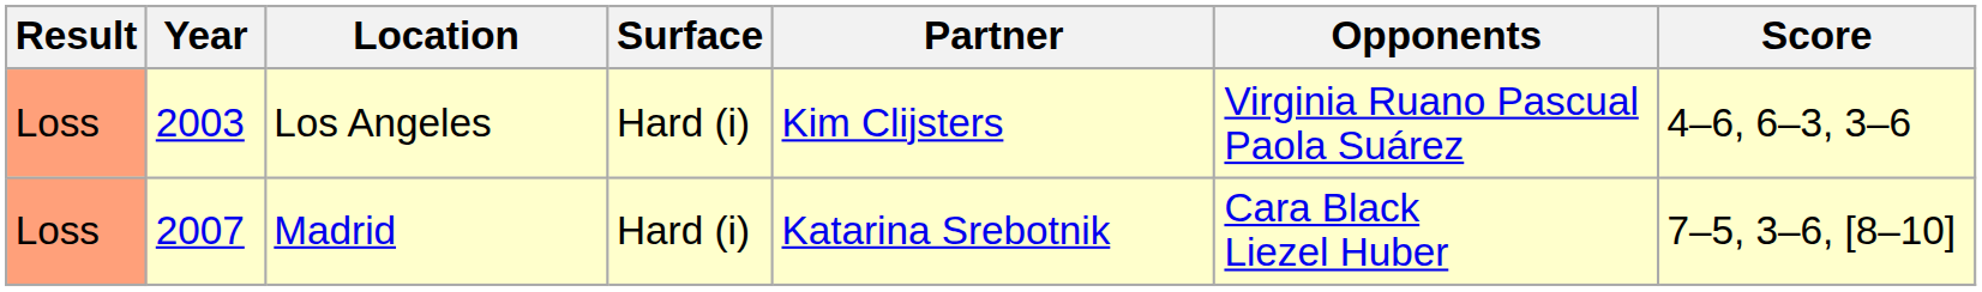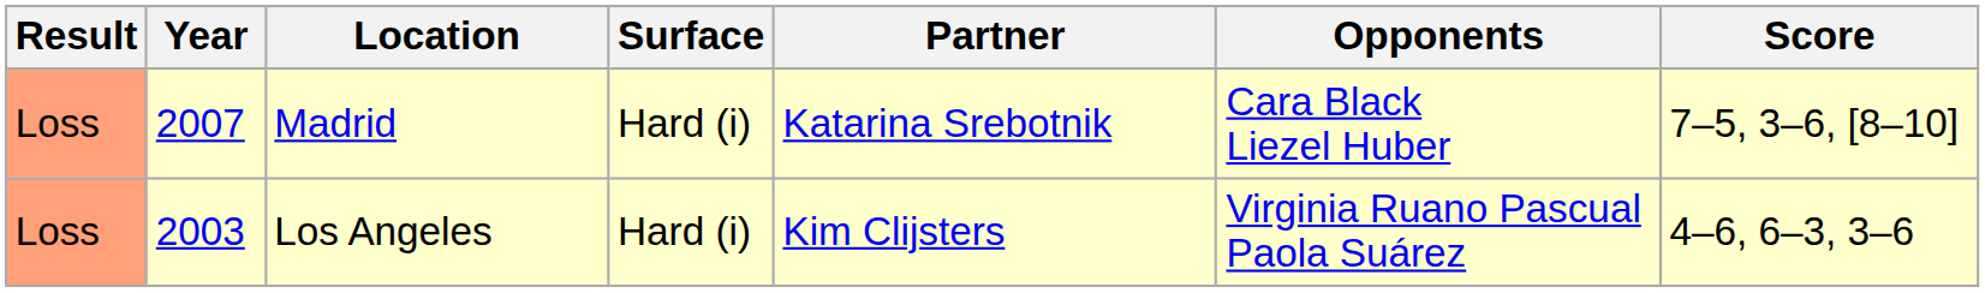 <table class="sortable wikitable">
 <tr>
 <th style="width:40px">Result</th>
 <th style="width:40px">Year</th>
 <th style="width:130px">Location</th>
 <th style="width:50px">Surface</th>
 <th style="width:170px">Partner</th>
 <th style="width:170px">Opponents</th>
 <th style="width:120px"  class="unsortable">Score</th>
 </tr>
 <tr bgcolor=ffffcc>
 <td style="background:#ffa07a;">Loss</td>
+<td><a href='#'>2007</a></td>
+<td><a href='#'>Madrid</a></td>
+<td>Hard (i)</td>
+<td> <a href='#'>Katarina Srebotnik</a></td>
+<td> <a href='#'>Cara Black</a><br> <a href='#'>Liezel Huber</a></td>
+<td>7–5, 3–6, [8–10]</td>
+</tr>
+<tr bgcolor=ffffcc>
+<td style="background:#ffa07a;">Loss</td>
 <td><a href='#'>2003</a></td>
 <td>Los Angeles</td>
 <td>Hard (i)</td>
 <td> <a href='#'>Kim Clijsters</a></td>
 <td> <a href='#'>Virginia Ruano Pascual</a><br> <a href='#'>Paola Suárez</a></td>
 <td>4–6, 6–3, 3–6</td>
 </tr>
-<tr bgcolor=ffffcc>
-<td style="background:#ffa07a;">Loss</td>
-<td><a href='#'>2007</a></td>
-<td><a href='#'>Madrid</a></td>
-<td>Hard (i)</td>
-<td> <a href='#'>Katarina Srebotnik</a></td>
-<td> <a href='#'>Cara Black</a><br> <a href='#'>Liezel Huber</a></td>
-<td>7–5, 3–6, [8–10]</td>
-</tr>
 </table>
